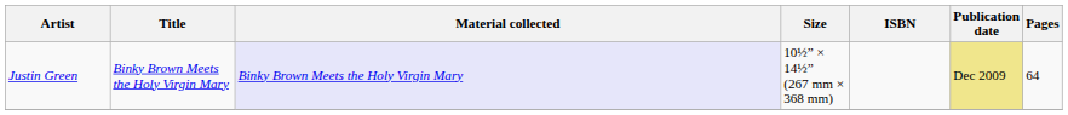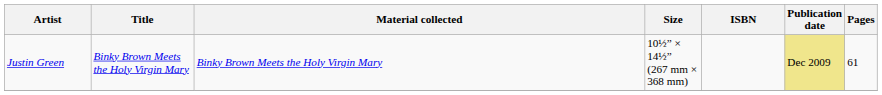 <table class="wikitable">
 <tr>
 <th width="120">Artist</th>
 <th width="145">Title</th>
 <th width="665">Material collected</th>
 <th width="75">Size</th>
 <th width="115">ISBN</th>
 <th width="25">Publication date</th>
 <th width="25">Pages</th>
 </tr>
 <tr>
 <td><em><a href='#'>Justin Green</a></em></td>
 <td><em><a href='#'>Binky Brown Meets the Holy Virgin Mary</a></em></td>
-<td style="background: lavender;"><em><a href='#'>Binky Brown Meets the Holy Virgin Mary</a></em></td>
+<td><em><a href='#'>Binky Brown Meets the Holy Virgin Mary</a></em></td>
 <td>10½” × 14½”<br>(267 mm × 368 mm)</td>
 <td><small></small></td>
 <td style="background: khaki;">Dec 2009</td>
-<td>64</td>
+<td>61</td>
 </tr>
 <tr>
 </tr>
 </table>
